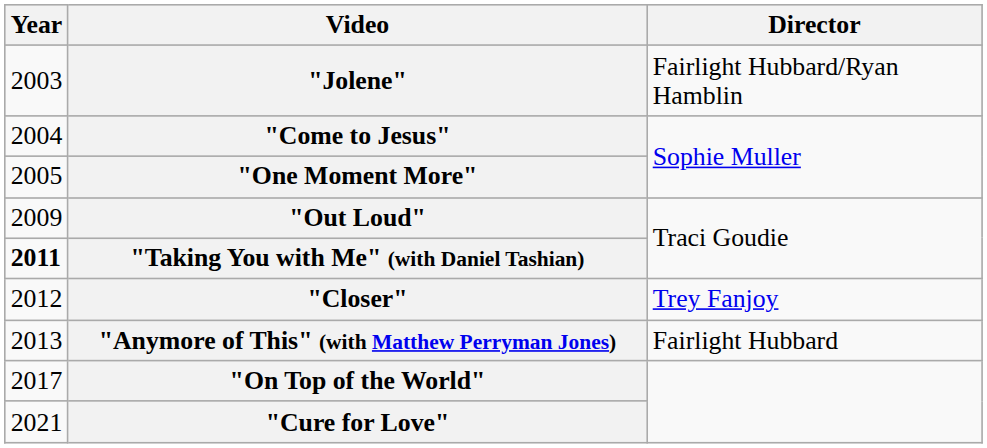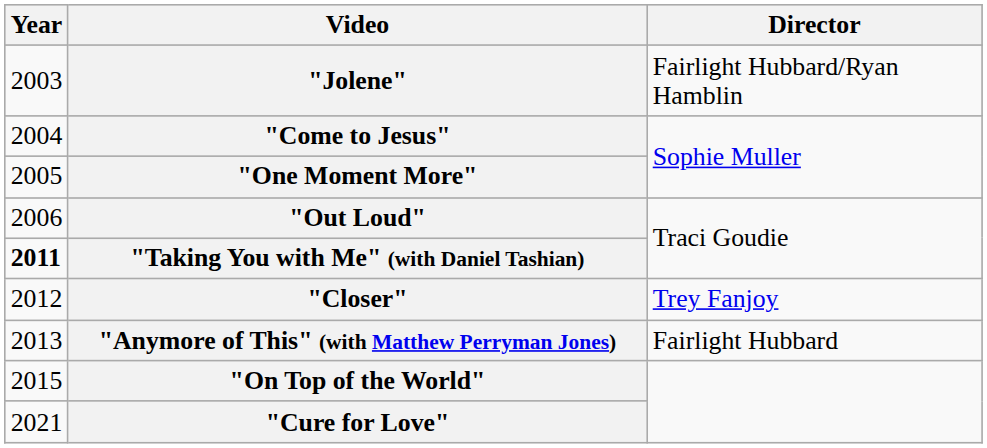 <table class="wikitable plainrowheaders">
 <tr>
 <th>Year</th>
 <th style="width:22em;">Video</th>
 <th>Director</th>
 </tr>
 <tr>
 <td>2003</td>
 <th scope="row">"Jolene"</th>
 <td>Fairlight Hubbard/Ryan Hamblin</td>
 </tr>
 <tr>
 <td>2004</td>
 <th scope="row">"Come to Jesus"</th>
 <td rowspan="2"><a href='#'>Sophie Muller</a></td>
 </tr>
 <tr>
 <td>2005</td>
 <th scope="row">"One Moment More"</th>
 </tr>
 <tr>
-<td>2009</td>
+<td>2006</td>
 <th scope="row">"Out Loud"</th>
 <td rowspan="2">Traci Goudie</td>
 </tr>
 <tr>
 <td><strong>2011</strong></td>
 <th scope="row">"Taking You with Me" <small>(with Daniel Tashian)</small></th>
 </tr>
 <tr>
 <td>2012</td>
 <th scope="row">"Closer"</th>
 <td><a href='#'>Trey Fanjoy</a></td>
 </tr>
 <tr>
 <td>2013</td>
 <th scope="row">"Anymore of This" <small>(with <a href='#'>Matthew Perryman Jones</a>)</small></th>
 <td>Fairlight Hubbard</td>
 </tr>
 <tr>
-<td>2017</td>
+<td>2015</td>
 <th scope="row">"On Top of the World"</th>
 </tr>
 <tr>
 <td>2021</td>
 <th scope="row">"Cure for Love"</th>
 </tr>
 </table>
